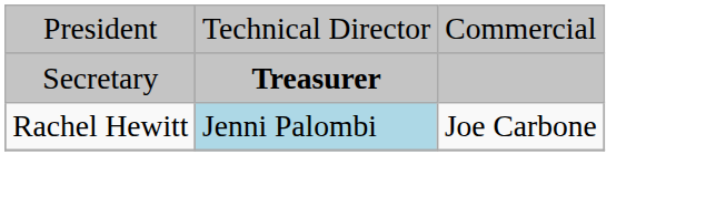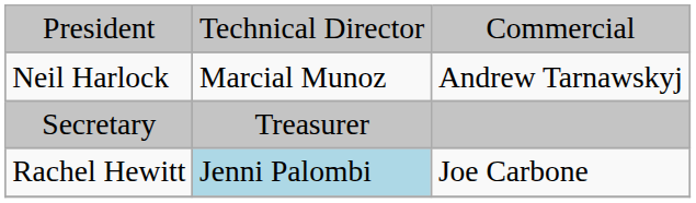 <table class="wikitable">
 <tr>
 <td colspan="1" style="background: rgb(196,196,196); color: black; text-align: center;">President</td>
 <td colspan="1" style="background: rgb(196,196,196); color: black; text-align: center;">Technical Director</td>
 <td colspan="1" style="background: rgb(196,196,196); color: black; text-align: center;">Commercial</td>
 </tr>
 <tr>
+<td> Neil Harlock</td>
+<td> Marcial Munoz</td>
+<td> Andrew Tarnawskyj</td>
+</tr>
+<tr>
 <td colspan="1" style="background: rgb(196,196,196); color: black; text-align: center;">Secretary</td>
-<td colspan="1" style="background: rgb(196,196,196); color: black; text-align: center;"><strong>Treasurer</strong></td>
+<td colspan="1" style="background: rgb(196,196,196); color: black; text-align: center;">Treasurer</td>
 <td colspan="1" style="background: rgb(196,196,196); color: black; text-align: center;"></td>
 </tr>
 <tr>
 <td> Rachel Hewitt</td>
 <td style="background: lightblue;"> Jenni Palombi</td>
 <td> Joe Carbone</td>
 </tr>
 <tr>
 </tr>
 </table>
